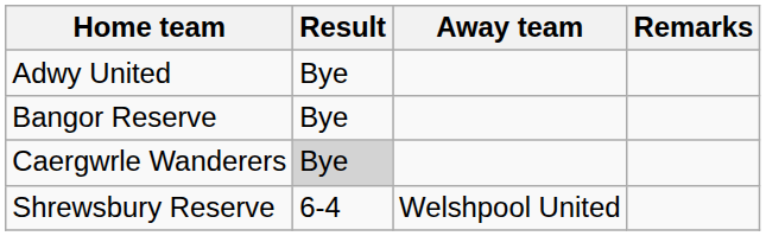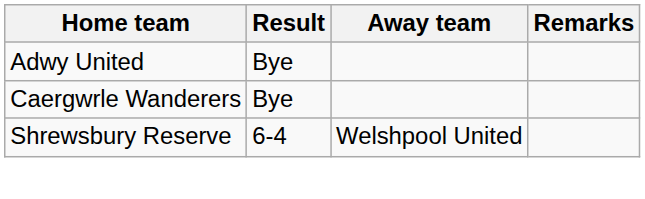 <table class="wikitable">
 <tr>
 <th>Home team</th>
 <th>Result</th>
 <th>Away team</th>
 <th>Remarks</th>
 </tr>
 <tr>
 <td>Adwy United</td>
 <td>Bye</td>
 <td></td>
 <td></td>
 </tr>
 <tr>
-<td>Bangor Reserve</td>
+<td>Caergwrle Wanderers</td>
 <td>Bye</td>
-<td></td>
-<td></td>
-</tr>
-<tr>
-<td>Caergwrle Wanderers</td>
-<td style="background: lightgrey;">Bye</td>
 <td></td>
 <td></td>
 </tr>
 <tr>
 <td> Shrewsbury Reserve</td>
 <td>6-4</td>
 <td>Welshpool United</td>
 <td></td>
 </tr>
 </table>
